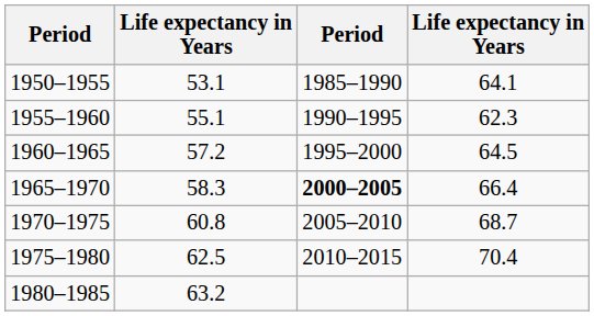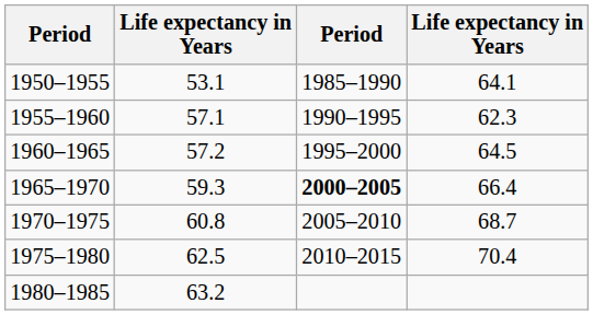 <table class="wikitable" style="text-align:center">
 <tr>
 <th>Period</th>
 <th>Life expectancy in<br>Years</th>
 <th>Period</th>
 <th>Life expectancy in<br>Years</th>
 </tr>
 <tr>
 <td>1950–1955</td>
 <td>53.1</td>
 <td>1985–1990</td>
 <td>64.1</td>
 </tr>
 <tr>
 <td>1955–1960</td>
-<td>55.1</td>
+<td>57.1</td>
 <td>1990–1995</td>
 <td>62.3</td>
 </tr>
 <tr>
 <td>1960–1965</td>
 <td>57.2</td>
 <td>1995–2000</td>
 <td>64.5</td>
 </tr>
 <tr>
 <td>1965–1970</td>
-<td>58.3</td>
+<td>59.3</td>
 <td><strong>2000–2005</strong></td>
 <td>66.4</td>
 </tr>
 <tr>
 <td>1970–1975</td>
 <td>60.8</td>
 <td>2005–2010</td>
 <td>68.7</td>
 </tr>
 <tr>
 <td>1975–1980</td>
 <td>62.5</td>
 <td>2010–2015</td>
 <td>70.4</td>
 </tr>
 <tr>
 <td>1980–1985</td>
 <td>63.2</td>
 <td></td>
 <td></td>
 </tr>
 </table>
